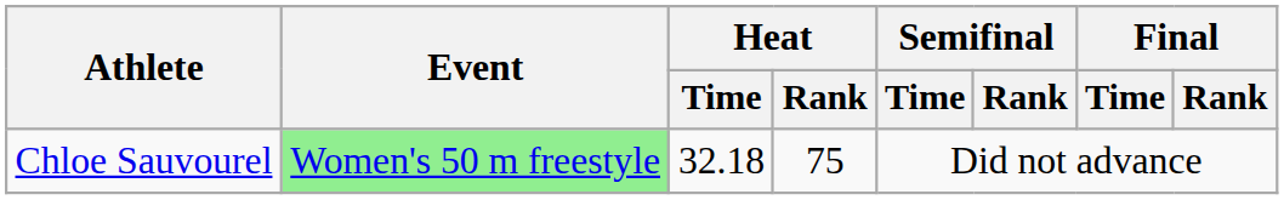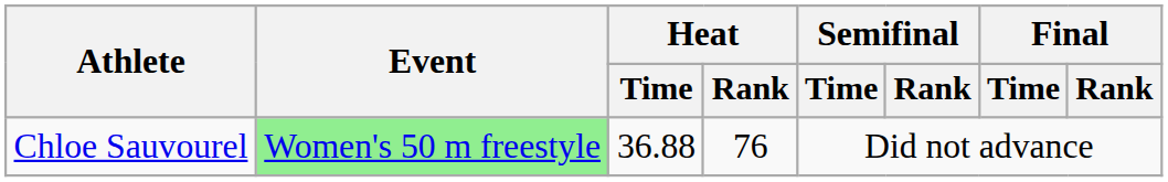 <table class=wikitable style="font-size:90%">
 <tr>
 <th rowspan="2">Athlete</th>
 <th rowspan="2">Event</th>
 <th colspan="2">Heat</th>
 <th colspan="2">Semifinal</th>
 <th colspan="2">Final</th>
 </tr>
 <tr style="font-size:95%">
 <th>Time</th>
 <th>Rank</th>
 <th>Time</th>
 <th>Rank</th>
 <th>Time</th>
 <th>Rank</th>
 </tr>
 <tr align=center>
 <td align=left><a href='#'>Chloe Sauvourel</a></td>
 <td align=left style="background: lightgreen;"><a href='#'>Women's 50 m freestyle</a></td>
-<td>32.18</td>
-<td>75</td>
+<td>36.88</td>
+<td>76</td>
 <td colspan="4">Did not advance</td>
 </tr>
 </table>
